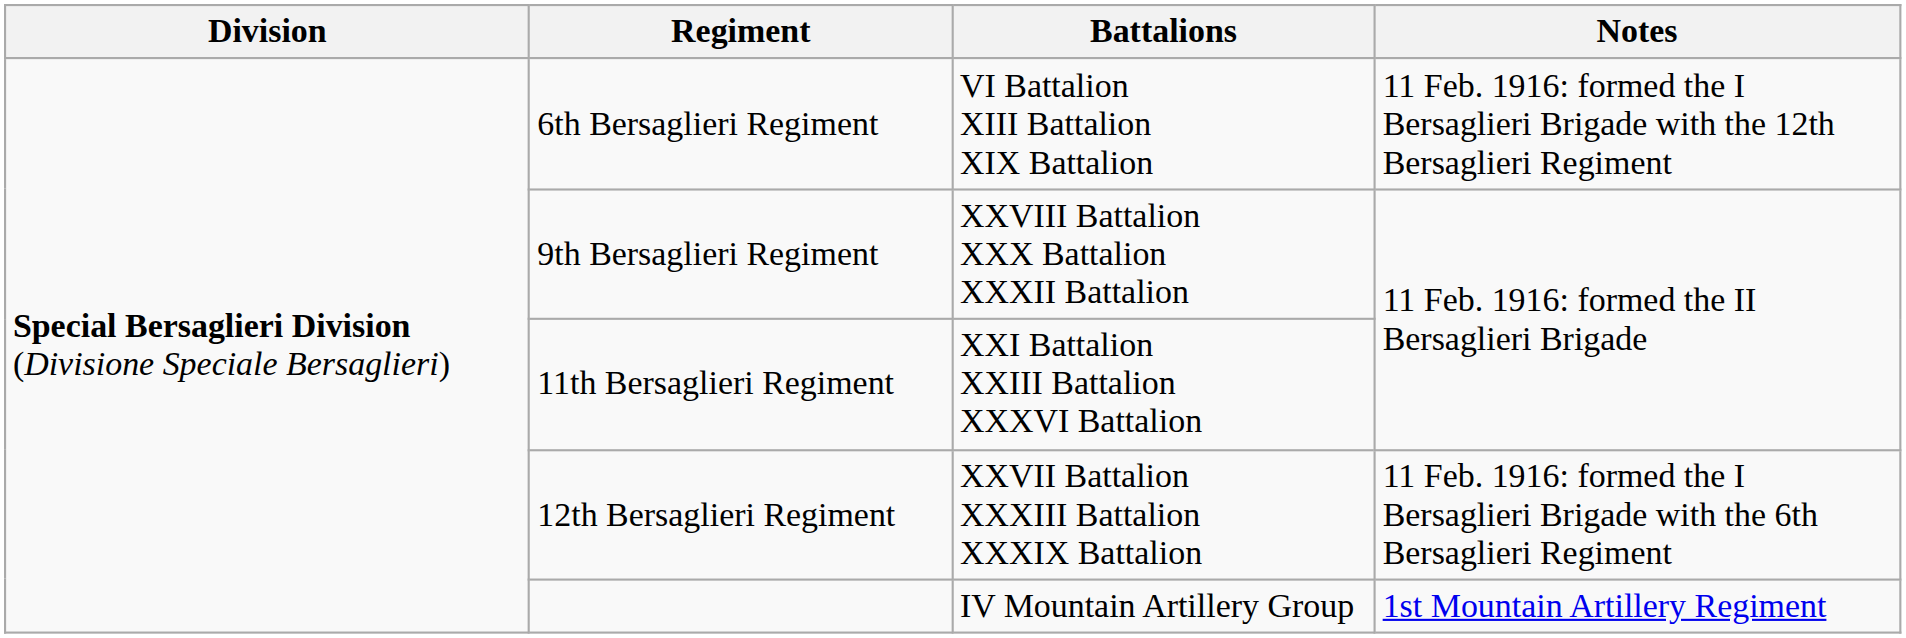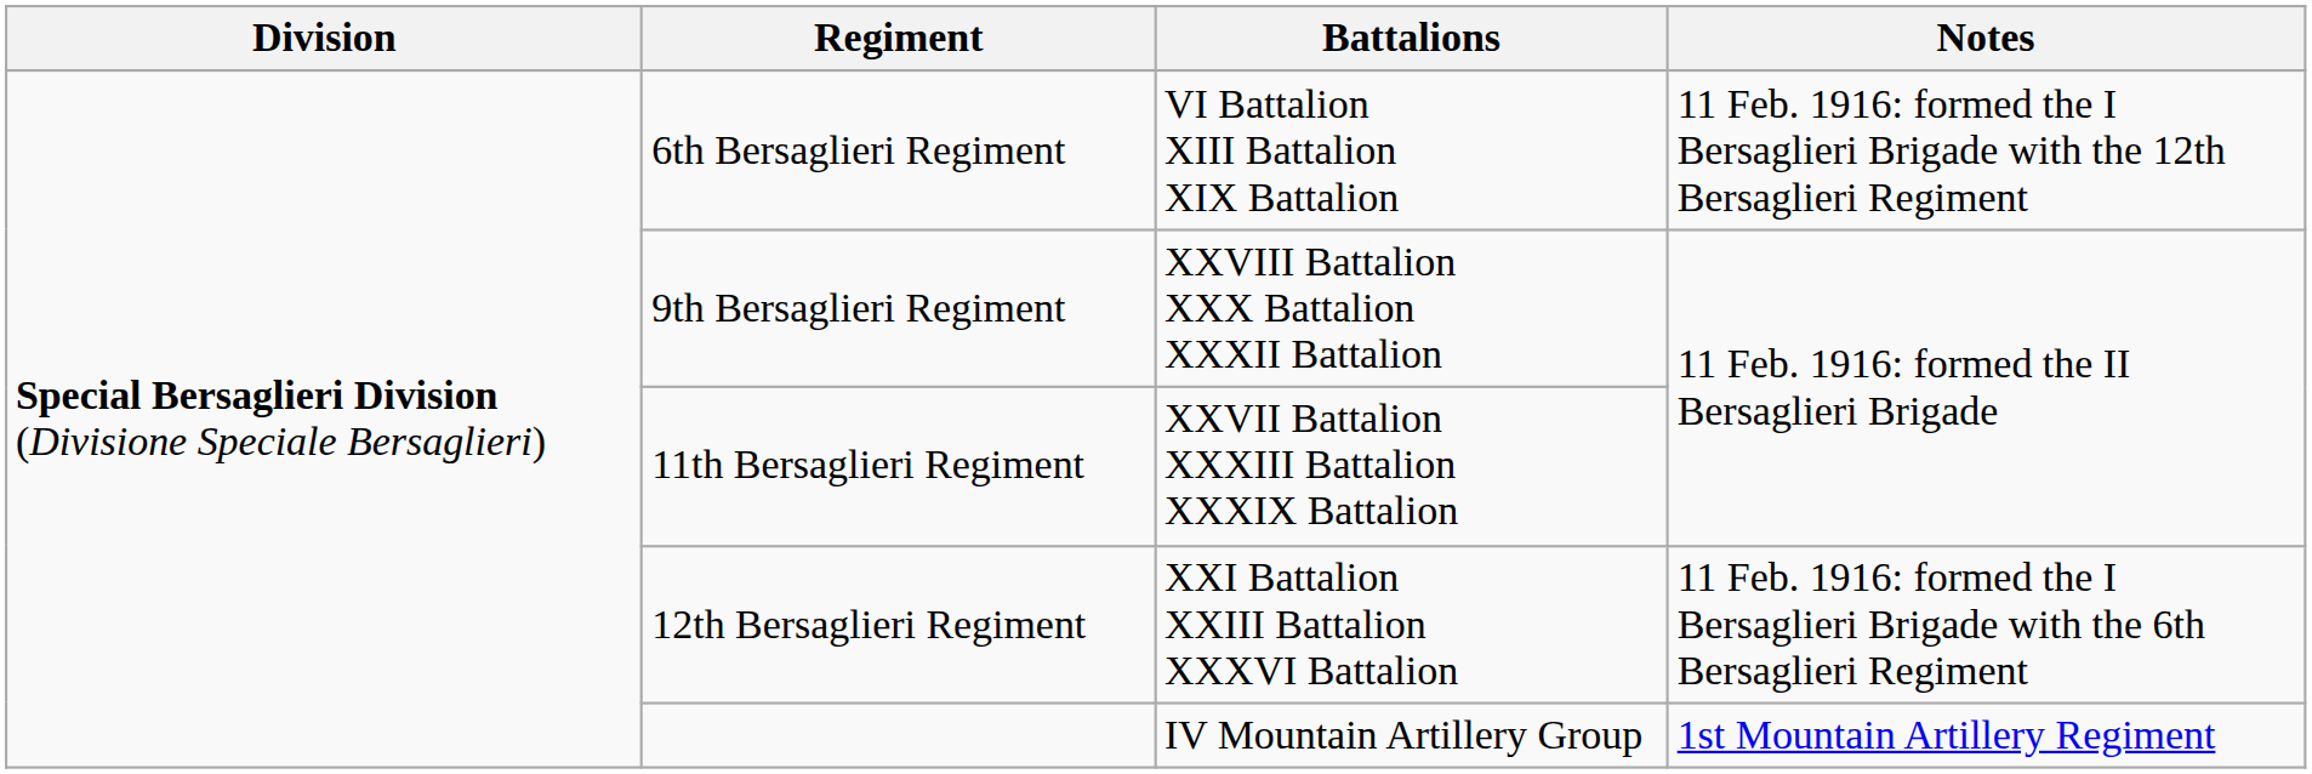 <table class="wikitable">
 <tr>
 <th>Division</th>
 <th>Regiment</th>
 <th>Battalions</th>
 <th>Notes</th>
 </tr>
 <tr>
 <td rowspan="5" colspan="1" style="text-align: left; width: 15em;"><strong>Special Bersaglieri Division</strong><br>(<em>Divisione Speciale Bersaglieri</em>)</td>
 <td rowspan="1" colspan="1" style="text-align: left; width: 12em;">6th Bersaglieri Regiment</td>
 <td rowspan="1" colspan="1" style="text-align: left; width: 12em;">VI Battalion<br>XIII Battalion<br>XIX Battalion</td>
 <td rowspan="1" colspan="1" style="text-align: left; width: 15em;">11 Feb. 1916: formed the I Bersaglieri Brigade with the 12th Bersaglieri Regiment</td>
 </tr>
 <tr>
 <td rowspan="1" colspan="1" style="text-align: left;">9th Bersaglieri Regiment</td>
 <td rowspan="1" colspan="1" style="text-align: left;">XXVIII Battalion<br>XXX Battalion<br>XXXII Battalion</td>
 <td rowspan="2" colspan="1" style="text-align: left;">11 Feb. 1916: formed the II Bersaglieri Brigade</td>
 </tr>
 <tr>
 <td rowspan="1" colspan="1" style="text-align: left;">11th Bersaglieri Regiment</td>
-<td rowspan="1" colspan="1" style="text-align: left;">XXI Battalion<br>XXIII Battalion<br>XXXVI Battalion</td>
+<td rowspan="1" colspan="1" style="text-align: left;">XXVII Battalion<br>XXXIII Battalion<br>XXXIX Battalion</td>
 </tr>
 <tr>
 <td rowspan="1" colspan="1" style="text-align: left;">12th Bersaglieri Regiment</td>
-<td rowspan="1" colspan="1" style="text-align: left;">XXVII Battalion<br>XXXIII Battalion<br>XXXIX Battalion</td>
+<td rowspan="1" colspan="1" style="text-align: left;">XXI Battalion<br>XXIII Battalion<br>XXXVI Battalion</td>
 <td rowspan="1" colspan="1" style="text-align: left;">11 Feb. 1916: formed the I Bersaglieri Brigade with the 6th Bersaglieri Regiment</td>
 </tr>
 <tr>
 <td rowspan="1" colspan="1" style="text-align: left;"></td>
 <td rowspan="1" colspan="1" style="text-align: left;">IV Mountain Artillery Group</td>
 <td rowspan="1" colspan="1" style="text-align: left;"><a href='#'>1st Mountain Artillery Regiment</a></td>
 </tr>
 </table>
